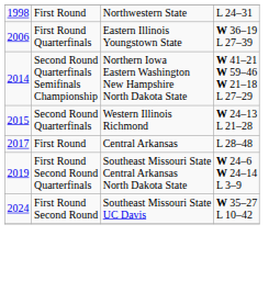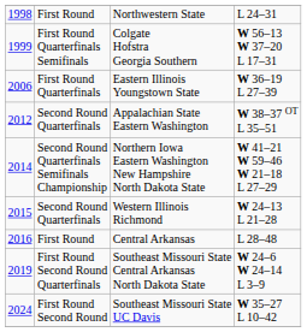 <table class="wikitable">
 <tr>
 </tr>
 <tr>
 <td><a href='#'>1998</a></td>
 <td>First Round</td>
 <td>Northwestern State</td>
 <td>L 24–31</td>
 </tr>
 <tr>
+<td><a href='#'>1999</a></td>
+<td>First Round<br>Quarterfinals<br>Semifinals</td>
+<td>Colgate<br>Hofstra<br>Georgia Southern</td>
+<td><strong>W</strong> 56–13<br><strong>W</strong> 37–20<br>L 17–31</td>
+</tr>
+<tr>
 <td><a href='#'>2006</a></td>
 <td>First Round<br>Quarterfinals</td>
 <td>Eastern Illinois<br>Youngstown State</td>
 <td><strong>W</strong> 36–19<br>L 27–39</td>
+</tr>
+<tr>
+<td><a href='#'>2012</a></td>
+<td>Second Round<br>Quarterfinals</td>
+<td>Appalachian State<br>Eastern Washington</td>
+<td><strong>W</strong> 38–37 <sup>OT</sup><br>L 35–51</td>
 </tr>
 <tr>
 <td><a href='#'>2014</a></td>
 <td>Second Round<br>Quarterfinals<br>Semifinals<br>Championship</td>
 <td>Northern Iowa<br>Eastern Washington<br>New Hampshire<br>North Dakota State</td>
 <td><strong>W</strong> 41–21<br><strong>W</strong> 59–46<br><strong>W</strong> 21–18<br>L 27–29</td>
 </tr>
 <tr>
 <td><a href='#'>2015</a></td>
 <td>Second Round<br>Quarterfinals</td>
 <td>Western Illinois<br>Richmond</td>
 <td><strong>W</strong> 24–13<br>L 21–28</td>
 </tr>
 <tr>
-<td><a href='#'>2017</a></td>
+<td><a href='#'>2016</a></td>
 <td>First Round</td>
 <td>Central Arkansas</td>
 <td>L 28–48</td>
 </tr>
 <tr>
 <td><a href='#'>2019</a></td>
 <td>First Round<br>Second Round<br>Quarterfinals</td>
 <td>Southeast Missouri State<br>Central Arkansas<br>North Dakota State</td>
 <td><strong>W</strong> 24–6<br><strong>W</strong> 24–14<br>L 3–9</td>
 </tr>
 <tr>
 <td><a href='#'>2024</a></td>
 <td>First Round<br>Second Round</td>
 <td>Southeast Missouri State<br><a href='#'>UC Davis</a></td>
 <td><strong>W</strong> 35–27<br>L 10–42</td>
 </tr>
 <tr>
 </tr>
 </table>
